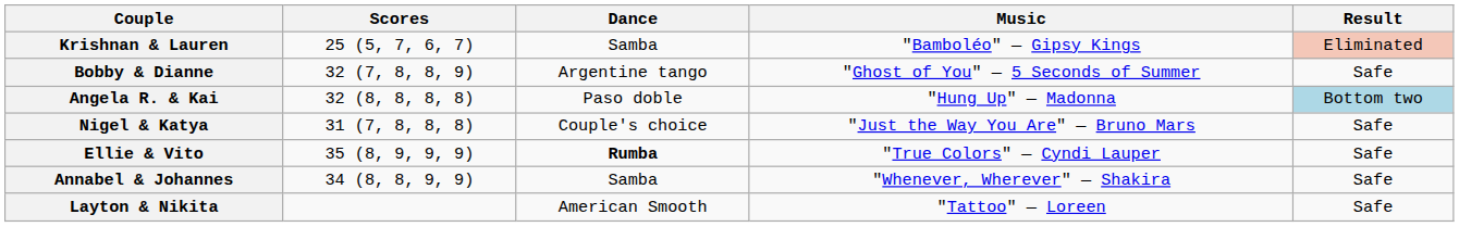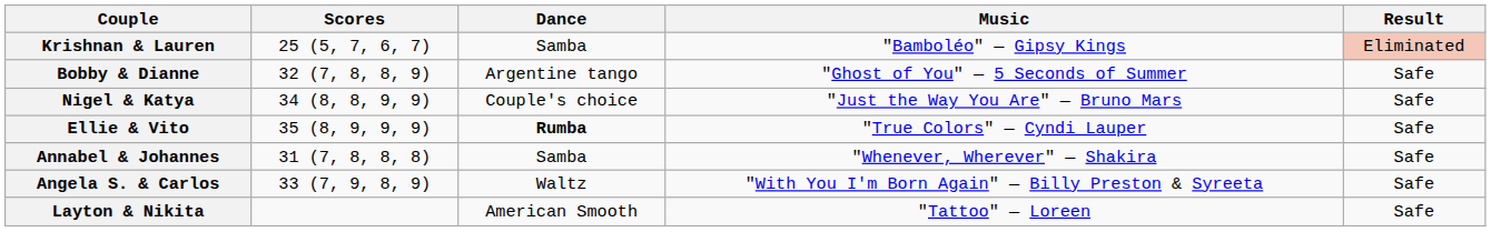 <table class="wikitable sortable" style="text-align:center; width: 90%">
 <tr>
 <th scope="col">Couple</th>
 <th scope="col">Scores</th>
 <th class="unsortable" scope="col">Dance</th>
 <th class="unsortable" scope="col">Music</th>
 <th class="unsortable" scope="col">Result</th>
 </tr>
 <tr>
 <th scope="row">Krishnan & Lauren</th>
 <td>25 (5, 7, 6, 7)</td>
 <td>Samba</td>
 <td>"<a href='#'>Bamboléo</a>" — <a href='#'>Gipsy Kings</a></td>
 <td bgcolor="f4c7b8">Eliminated</td>
 </tr>
 <tr>
 <th scope="row">Bobby & Dianne</th>
 <td>32 (7, 8, 8, 9)</td>
 <td>Argentine tango</td>
 <td>"<a href='#'>Ghost of You</a>" — <a href='#'>5 Seconds of Summer</a></td>
 <td>Safe</td>
 </tr>
 <tr>
-<th scope="row">Angela R. & Kai</th>
-<td>32 (8, 8, 8, 8)</td>
-<td>Paso doble</td>
-<td>"<a href='#'>Hung Up</a>" — <a href='#'>Madonna</a></td>
-<td bgcolor="lightblue">Bottom two</td>
-</tr>
-<tr>
 <th scope="row">Nigel & Katya</th>
-<td>31 (7, 8, 8, 8)</td>
+<td>34 (8, 8, 9, 9)</td>
 <td>Couple's choice</td>
 <td>"<a href='#'>Just the Way You Are</a>" — <a href='#'>Bruno Mars</a></td>
 <td>Safe</td>
 </tr>
 <tr>
 <th scope="row">Ellie & Vito</th>
 <td>35 (8, 9, 9, 9)</td>
 <td><strong>Rumba</strong></td>
 <td>"<a href='#'>True Colors</a>" — <a href='#'>Cyndi Lauper</a></td>
 <td>Safe</td>
 </tr>
 <tr>
 <th scope="row">Annabel & Johannes</th>
-<td>34 (8, 8, 9, 9)</td>
+<td>31 (7, 8, 8, 8)</td>
 <td>Samba</td>
 <td>"<a href='#'>Whenever, Wherever</a>" — <a href='#'>Shakira</a></td>
+<td>Safe</td>
+</tr>
+<tr>
+<th scope="row">Angela S. & Carlos</th>
+<td>33 (7, 9, 8, 9)</td>
+<td>Waltz</td>
+<td>"<a href='#'>With You I'm Born Again</a>" — <a href='#'>Billy Preston</a> & <a href='#'>Syreeta</a></td>
 <td>Safe</td>
 </tr>
 <tr>
 <th scope="row">Layton & Nikita</th>
 <td></td>
 <td>American Smooth</td>
 <td>"<a href='#'>Tattoo</a>" — <a href='#'>Loreen</a></td>
 <td>Safe</td>
 </tr>
 </table>
